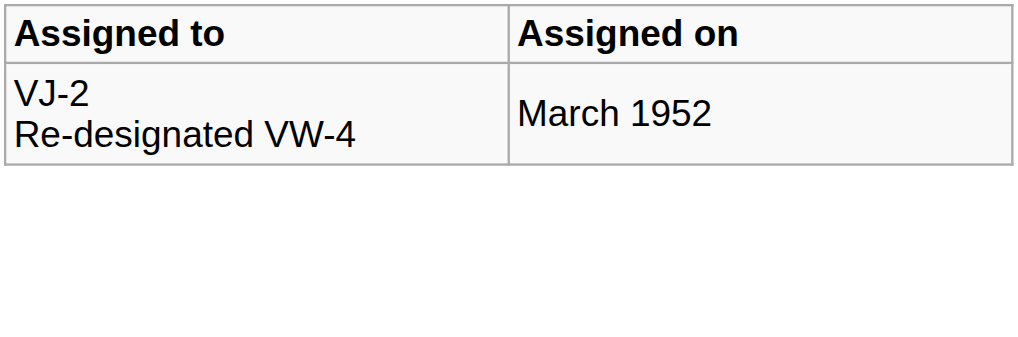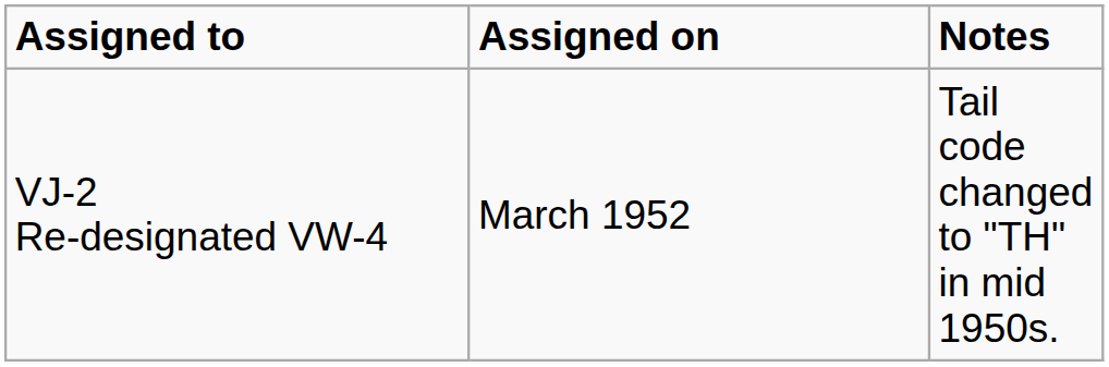 <table class="wikitable" style="width: 70%;">
 <tr>
 <td style="width: 200px;"><strong>Assigned to</strong></td>
 <td style="width: 200px;"><strong>Assigned on</strong></td>
+<td><strong>Notes</strong></td>
 </tr>
 <tr>
 <td>VJ-2<br>Re-designated VW-4</td>
 <td>March 1952</td>
+<td>Tail code changed to "TH" in mid 1950s.</td>
 </tr>
 </table>
